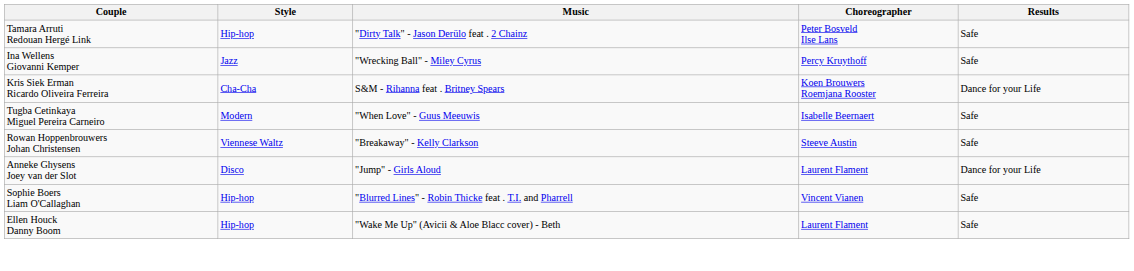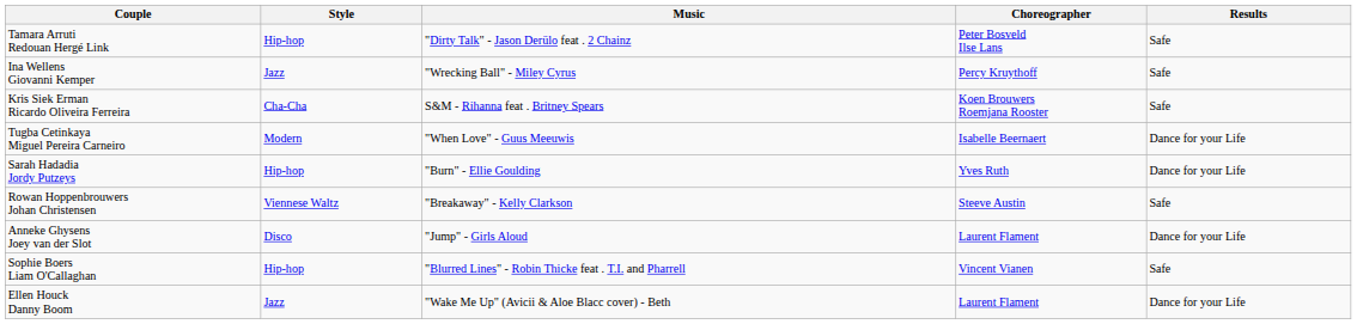 <table Class="wikitable" width="90%">
 <tr>
 <th>Couple</th>
 <th>Style</th>
 <th>Music</th>
 <th>Choreographer</th>
 <th>Results</th>
 </tr>
 <tr>
 <td>Tamara Arruti <br> Redouan Hergé Link</td>
 <td><a href='#'>Hip-hop</a></td>
 <td>"<a href='#'>Dirty Talk</a>" - <a href='#'>Jason Derülo</a> feat . <a href='#'>2 Chainz</a></td>
 <td><a href='#'>Peter Bosveld</a> <br> <a href='#'>Ilse Lans</a></td>
 <td>Safe</td>
 </tr>
 <tr>
 <td>Ina Wellens <br> Giovanni Kemper</td>
 <td><a href='#'>Jazz</a></td>
 <td>"Wrecking Ball" - <a href='#'>Miley Cyrus</a></td>
 <td><a href='#'>Percy Kruythoff</a></td>
 <td>Safe</td>
 </tr>
 <tr>
 <td>Kris Siek Erman <br> Ricardo Oliveira Ferreira</td>
 <td><a href='#'>Cha-Cha</a></td>
 <td>S&M - <a href='#'>Rihanna</a> feat . <a href='#'>Britney Spears</a></td>
 <td><a href='#'>Koen Brouwers</a> <br> <a href='#'>Roemjana Rooster</a></td>
-<td>Dance for your Life</td>
+<td>Safe</td>
 </tr>
 <tr>
 <td>Tugba Cetinkaya <br> Miguel Pereira Carneiro</td>
 <td><a href='#'>Modern</a></td>
 <td>"When Love" - <a href='#'>Guus Meeuwis</a></td>
 <td><a href='#'>Isabelle Beernaert</a></td>
-<td>Safe</td>
+<td>Dance for your Life</td>
+</tr>
+<tr>
+<td>Sarah Hadadia <br> <a href='#'>Jordy Putzeys</a></td>
+<td><a href='#'>Hip-hop</a></td>
+<td>"Burn" - <a href='#'>Ellie Goulding</a></td>
+<td><a href='#'>Yves Ruth</a></td>
+<td>Dance for your Life</td>
 </tr>
 <tr>
 <td>Rowan Hoppenbrouwers <br> Johan Christensen</td>
 <td><a href='#'>Viennese Waltz</a></td>
 <td>"Breakaway" - <a href='#'>Kelly Clarkson</a></td>
 <td><a href='#'>Steeve Austin</a></td>
 <td>Safe</td>
 </tr>
 <tr>
 <td>Anneke Ghysens <br> Joey van der Slot</td>
 <td><a href='#'>Disco</a></td>
 <td>"Jump" - <a href='#'>Girls Aloud</a></td>
 <td><a href='#'>Laurent Flament</a></td>
 <td>Dance for your Life</td>
 </tr>
 <tr>
 <td>Sophie Boers <br> Liam O'Callaghan</td>
 <td><a href='#'>Hip-hop</a></td>
 <td>"<a href='#'>Blurred Lines</a>" - <a href='#'>Robin Thicke</a> feat . <a href='#'>T.I.</a> and <a href='#'>Pharrell</a></td>
 <td><a href='#'>Vincent Vianen</a></td>
 <td>Safe</td>
 </tr>
 <tr>
 <td>Ellen Houck <br> Danny Boom</td>
-<td><a href='#'>Hip-hop</a></td>
+<td><a href='#'>Jazz</a></td>
 <td>"Wake Me Up" (Avicii & Aloe Blacc cover) - Beth</td>
 <td><a href='#'>Laurent Flament</a></td>
-<td>Safe</td>
+<td>Dance for your Life</td>
 </tr>
 </table>
